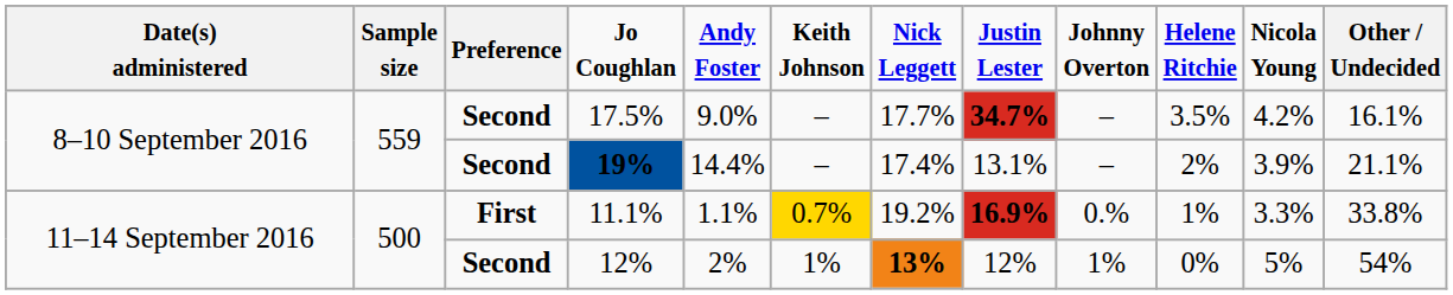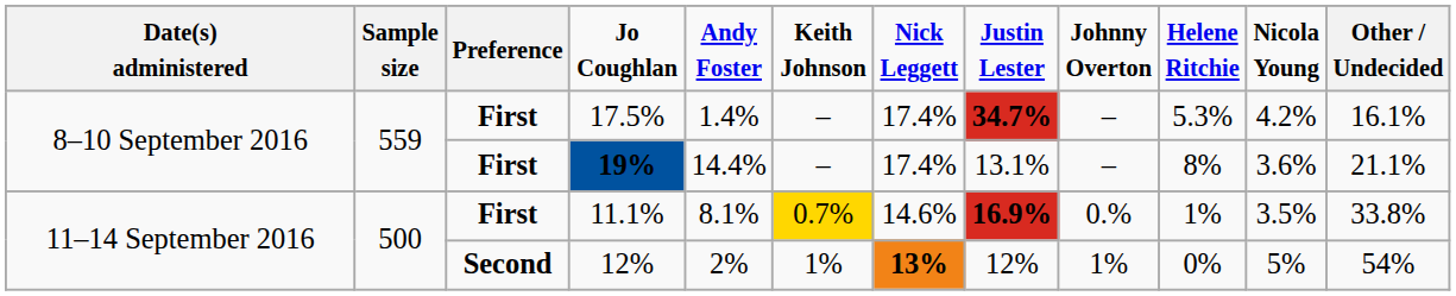 <table class="wikitable" style="text-align:center;font-size:small;">
 <tr>
 <th style="width:150px;"><small>Date(s)<br> administered</small></th>
 <th><small>Sample<br>size</small></th>
 <th><small>Preference</small></th>
 <td><small><strong>Jo<br> Coughlan</strong></small></td>
 <td><small><strong><a href='#'>Andy<br> Foster</a></strong></small></td>
 <td><small><strong>Keith<br> Johnson</strong></small></td>
 <td><small><strong><a href='#'>Nick<br> Leggett</a></strong></small></td>
 <td><small><strong><a href='#'>Justin<br> Lester</a></strong></small></td>
 <td><small><strong>Johnny<br> Overton</strong></small></td>
 <td><small><strong><a href='#'>Helene<br> Ritchie</a></strong></small></td>
 <td><small><strong>Nicola<br> Young</strong></small></td>
 <th><small>Other /<br>Undecided</small></th>
 </tr>
 <tr>
 <td rowspan="2" style="text-align:center;">8–10 September 2016</td>
 <td rowspan="2" style="text-align:center;">559</td>
-<td style="text-align:center;"><strong>Second</strong></td>
+<td style="text-align:center;"><strong>First</strong></td>
 <td align=center>17.5%</td>
-<td align=center>9.0%</td>
+<td align=center>1.4%</td>
 <td align=center>–</td>
-<td align=center>17.7%</td>
+<td align=center>17.4%</td>
 <td style="background:#D82A20" align=center><strong>34.7%</strong></td>
 <td align=center>–</td>
-<td align=center>3.5%</td>
+<td align=center>5.3%</td>
 <td align=center>4.2%</td>
 <td align=center>16.1%</td>
 </tr>
 <tr>
-<td style="text-align:center;"><strong>Second</strong></td>
+<td style="text-align:center;"><strong>First</strong></td>
 <td style="background:#00529F" align=center><strong>19%</strong></td>
 <td align=center>14.4%</td>
 <td align=center>–</td>
 <td align=center>17.4%</td>
 <td align=center>13.1%</td>
 <td align=center>–</td>
-<td align=center>2%</td>
-<td align=center>3.9%</td>
+<td align=center>8%</td>
+<td align=center>3.6%</td>
 <td align=center>21.1%</td>
 </tr>
 <tr>
 <td rowspan="2" style="text-align:center;">11–14 September 2016</td>
 <td rowspan="2" style="text-align:center;">500</td>
 <td style="text-align:center;"><strong>First</strong></td>
 <td align=center>11.1%</td>
-<td align=center>1.1%</td>
+<td align=center>8.1%</td>
 <td align=center style="background: gold;">0.7%</td>
-<td align=center>19.2%</td>
+<td align=center>14.6%</td>
 <td style="background:#D82A20" align=center><strong>16.9%</strong></td>
 <td align=center>0.%</td>
 <td align=center>1%</td>
-<td align=center>3.3%</td>
+<td align=center>3.5%</td>
 <td align=center>33.8%</td>
 </tr>
 <tr>
 <td style="text-align:center;"><strong>Second</strong></td>
 <td align=center>12%</td>
 <td align=center>2%</td>
 <td align=center>1%</td>
 <td style="background:#F28317" align=center><strong>13%</strong></td>
 <td align=center>12%</td>
 <td align=center>1%</td>
 <td align=center>0%</td>
 <td align=center>5%</td>
 <td align=center>54%</td>
 </tr>
 </table>
